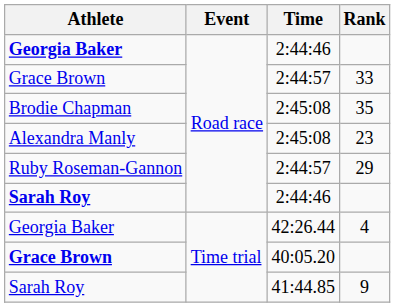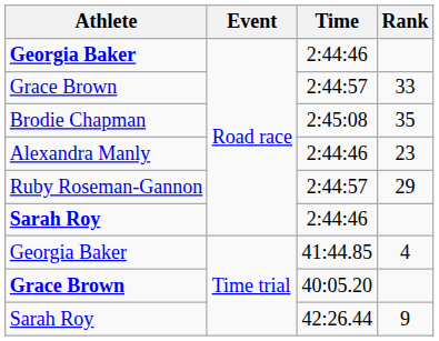 <table class=wikitable style=font-size:90%;text-align:center>
 <tr>
 <th>Athlete</th>
 <th>Event</th>
 <th>Time</th>
 <th>Rank</th>
 </tr>
 <tr>
 <td align=left><strong><a href='#'>Georgia Baker</a></strong></td>
 <td align=left rowspan=6><a href='#'>Road race</a></td>
 <td>2:44:46</td>
 <td></td>
 </tr>
 <tr>
 <td align=left><a href='#'>Grace Brown</a></td>
 <td>2:44:57</td>
 <td>33</td>
 </tr>
 <tr>
 <td align=left><a href='#'>Brodie Chapman</a></td>
 <td>2:45:08</td>
 <td>35</td>
 </tr>
 <tr>
 <td align=left><a href='#'>Alexandra Manly</a></td>
-<td>2:45:08</td>
+<td>2:44:46</td>
 <td>23</td>
 </tr>
 <tr>
 <td align=left><a href='#'>Ruby Roseman-Gannon</a></td>
 <td>2:44:57</td>
 <td>29</td>
 </tr>
 <tr>
 <td align=left><strong><a href='#'>Sarah Roy</a></strong></td>
 <td>2:44:46</td>
 <td></td>
 </tr>
 <tr>
 <td align=left><a href='#'>Georgia Baker</a></td>
 <td align=left rowspan=3><a href='#'>Time trial</a></td>
-<td>42:26.44</td>
+<td>41:44.85</td>
 <td>4</td>
 </tr>
 <tr>
 <td align=left><strong><a href='#'>Grace Brown</a></strong></td>
 <td>40:05.20</td>
 <td></td>
 </tr>
 <tr>
 <td align=left><a href='#'>Sarah Roy</a></td>
-<td>41:44.85</td>
+<td>42:26.44</td>
 <td>9</td>
 </tr>
 </table>
